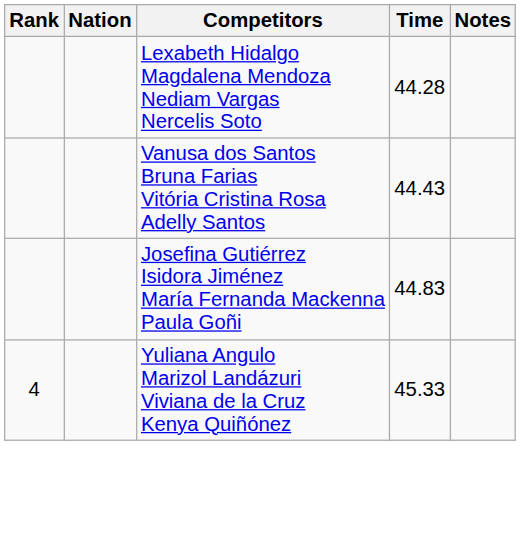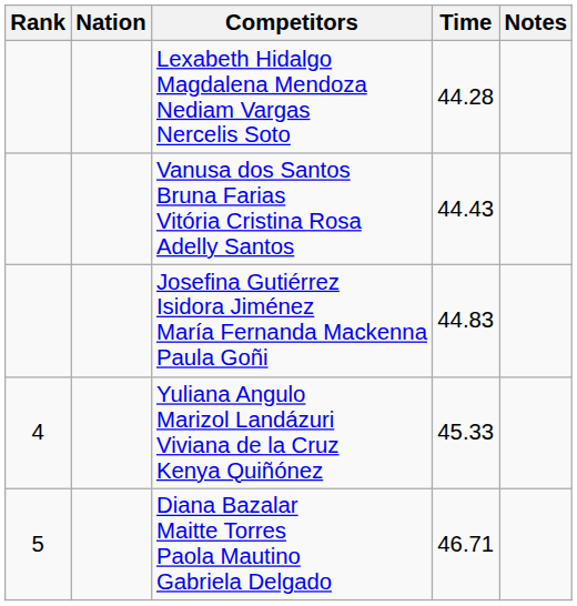 <table class="wikitable sortable" style="text-align:center">
 <tr>
 <th>Rank</th>
 <th>Nation</th>
 <th>Competitors</th>
 <th>Time</th>
 <th>Notes</th>
 </tr>
 <tr>
 <td></td>
 <td align=left></td>
 <td align=left><a href='#'>Lexabeth Hidalgo</a><br><a href='#'>Magdalena Mendoza</a><br><a href='#'>Nediam Vargas</a><br><a href='#'>Nercelis Soto</a></td>
 <td>44.28</td>
 <td></td>
 </tr>
 <tr>
 <td></td>
 <td align=left></td>
 <td align=left><a href='#'>Vanusa dos Santos</a><br><a href='#'>Bruna Farias</a><br><a href='#'>Vitória Cristina Rosa</a><br><a href='#'>Adelly Santos</a></td>
 <td>44.43</td>
 <td></td>
 </tr>
 <tr>
 <td></td>
 <td align=left></td>
 <td align=left><a href='#'>Josefina Gutiérrez</a><br><a href='#'>Isidora Jiménez</a><br><a href='#'>María Fernanda Mackenna</a><br><a href='#'>Paula Goñi</a></td>
 <td>44.83</td>
 <td></td>
 </tr>
 <tr>
 <td>4</td>
 <td align=left></td>
 <td align=left><a href='#'>Yuliana Angulo</a><br><a href='#'>Marizol Landázuri</a><br><a href='#'>Viviana de la Cruz</a><br><a href='#'>Kenya Quiñónez</a></td>
 <td>45.33</td>
 <td></td>
 </tr>
+<tr>
+<td>5</td>
+<td align=left></td>
+<td align=left><a href='#'>Diana Bazalar</a><br><a href='#'>Maitte Torres</a><br><a href='#'>Paola Mautino</a><br><a href='#'>Gabriela Delgado</a></td>
+<td>46.71</td>
+<td></td>
+</tr>
 </table>
